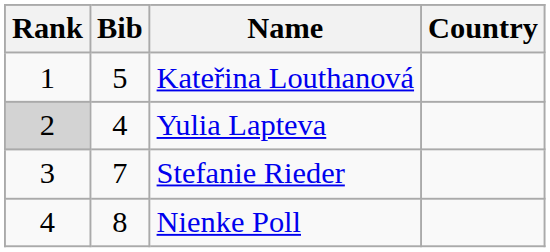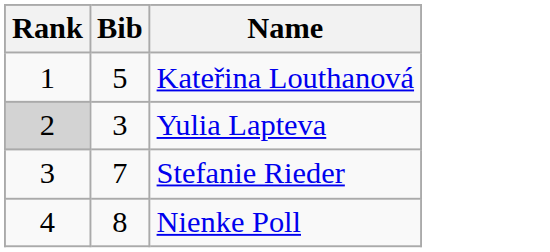 <table class="wikitable" style="text-align:center;">
 <tr>
 <th>Rank</th>
 <th>Bib</th>
 <th>Name</th>
-<th>Country</th>
 </tr>
 <tr>
 <td>1</td>
 <td>5</td>
 <td align=left><a href='#'>Kateřina Louthanová</a></td>
-<td align=left></td>
 </tr>
 <tr>
 <td style="background: lightgrey;">2</td>
-<td>4</td>
+<td>3</td>
 <td align=left><a href='#'>Yulia Lapteva</a></td>
-<td align=left></td>
 </tr>
 <tr>
 <td>3</td>
 <td>7</td>
 <td align=left><a href='#'>Stefanie Rieder</a></td>
-<td align=left></td>
 </tr>
 <tr>
 <td>4</td>
 <td>8</td>
 <td align=left><a href='#'>Nienke Poll</a></td>
-<td align=left></td>
 </tr>
 </table>
